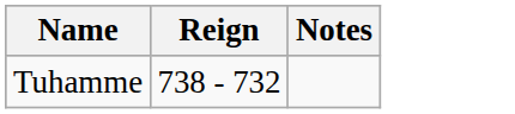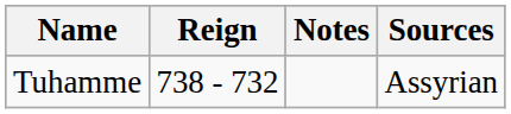 <table class="wikitable">
 <tr>
 <th>Name</th>
 <th>Reign</th>
 <th>Notes</th>
+<th>Sources</th>
 </tr>
 <tr>
 <td>Tuhamme</td>
 <td>738 - 732</td>
 <td></td>
+<td>Assyrian</td>
 </tr>
 </table>
